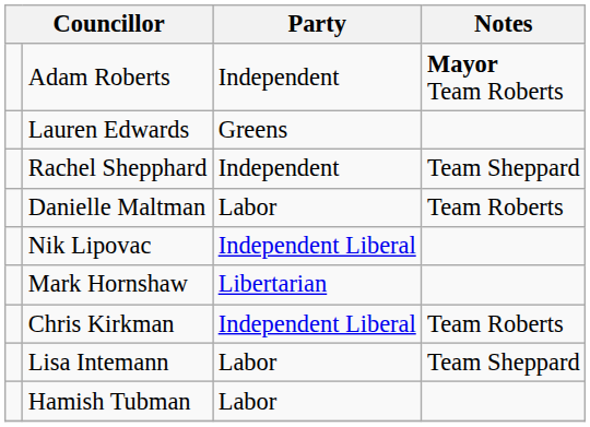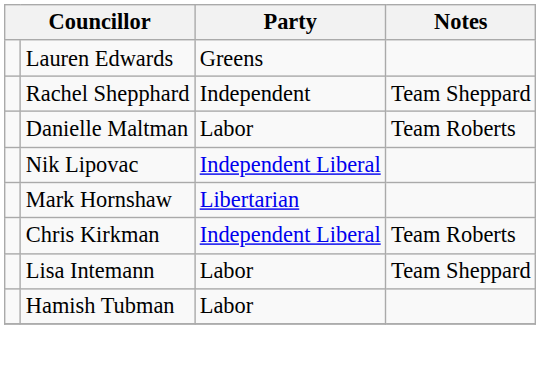 <table class="wikitable">
 <tr>
 <th colspan="2">Councillor</th>
 <th>Party</th>
 <th>Notes</th>
-</tr>
-<tr>
-<td> </td>
-<td>Adam Roberts</td>
-<td>Independent</td>
-<td><strong>Mayor</strong> <br> Team Roberts</td>
 </tr>
 <tr>
 <td> </td>
 <td>Lauren Edwards</td>
 <td>Greens</td>
 <td></td>
 </tr>
 <tr>
 <td> </td>
 <td>Rachel Shepphard</td>
 <td>Independent</td>
 <td>Team Sheppard</td>
 </tr>
 <tr>
 <td> </td>
 <td>Danielle Maltman</td>
 <td>Labor</td>
 <td>Team Roberts</td>
 </tr>
 <tr>
 <td> </td>
 <td>Nik Lipovac</td>
 <td><a href='#'>Independent Liberal</a></td>
 <td></td>
 </tr>
 <tr>
 <td> </td>
 <td>Mark Hornshaw</td>
 <td><a href='#'>Libertarian</a></td>
 <td></td>
 </tr>
 <tr>
 <td> </td>
 <td>Chris Kirkman</td>
 <td><a href='#'>Independent Liberal</a></td>
 <td>Team Roberts</td>
 </tr>
 <tr>
 <td> </td>
 <td>Lisa Intemann</td>
 <td>Labor</td>
 <td>Team Sheppard</td>
 </tr>
 <tr>
 <td> </td>
 <td>Hamish Tubman</td>
 <td>Labor</td>
 <td></td>
 </tr>
 <tr>
 </tr>
 </table>
